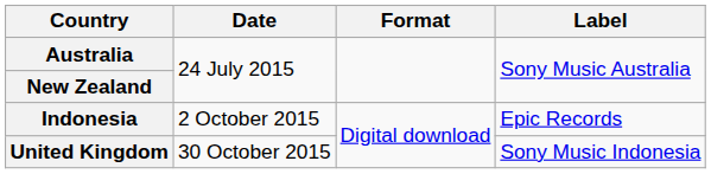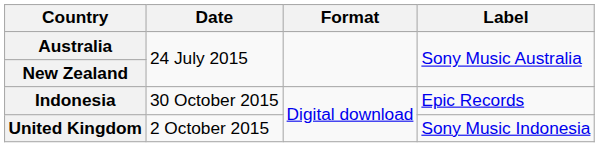 <table class="wikitable plainrowheaders">
 <tr>
 <th scope="col">Country</th>
 <th scope="col">Date</th>
 <th scope="col">Format</th>
 <th scope="col">Label</th>
 </tr>
 <tr>
 <th scope="row">Australia</th>
 <td rowspan="2">24 July 2015</td>
 <td rowspan="2"></td>
 <td rowspan="2"><a href='#'>Sony Music Australia</a></td>
 </tr>
 <tr>
 <th scope="row">New Zealand</th>
 </tr>
 <tr>
 <th scope="row">Indonesia</th>
-<td>2 October 2015</td>
+<td>30 October 2015</td>
 <td rowspan="2"><a href='#'>Digital download</a></td>
 <td><a href='#'>Epic Records</a></td>
 </tr>
 <tr>
 <th scope="row">United Kingdom</th>
-<td>30 October 2015</td>
+<td>2 October 2015</td>
 <td><a href='#'>Sony Music Indonesia</a></td>
 </tr>
 </table>
